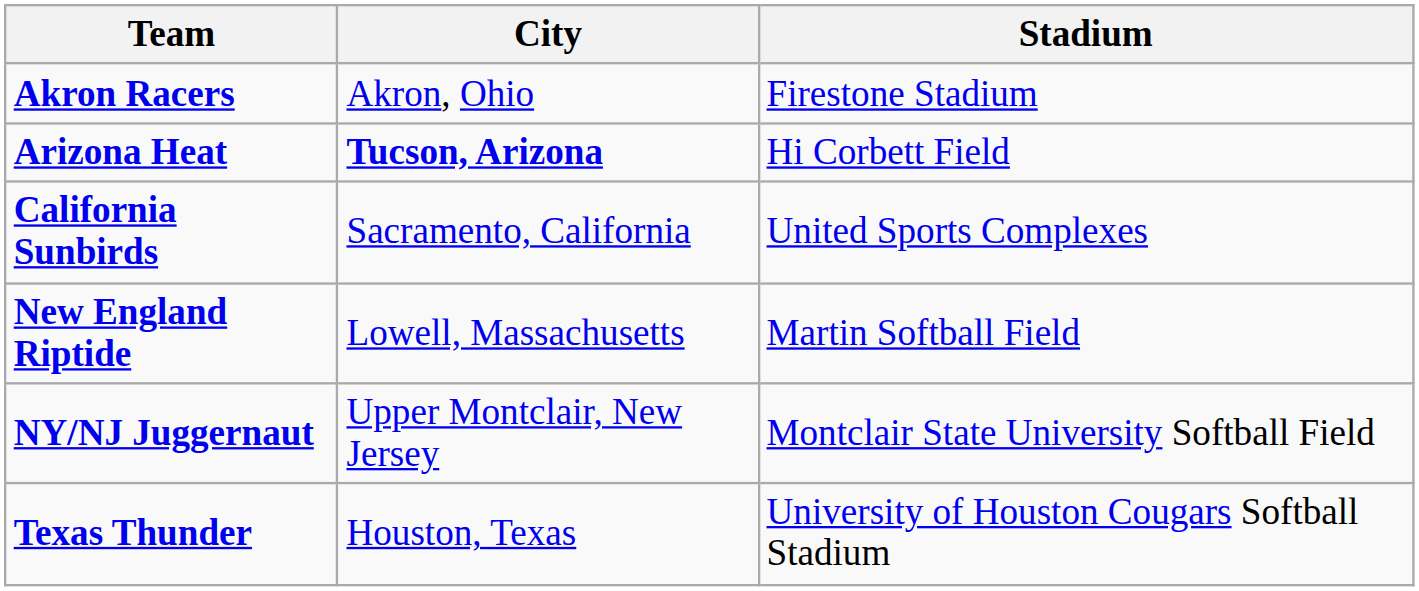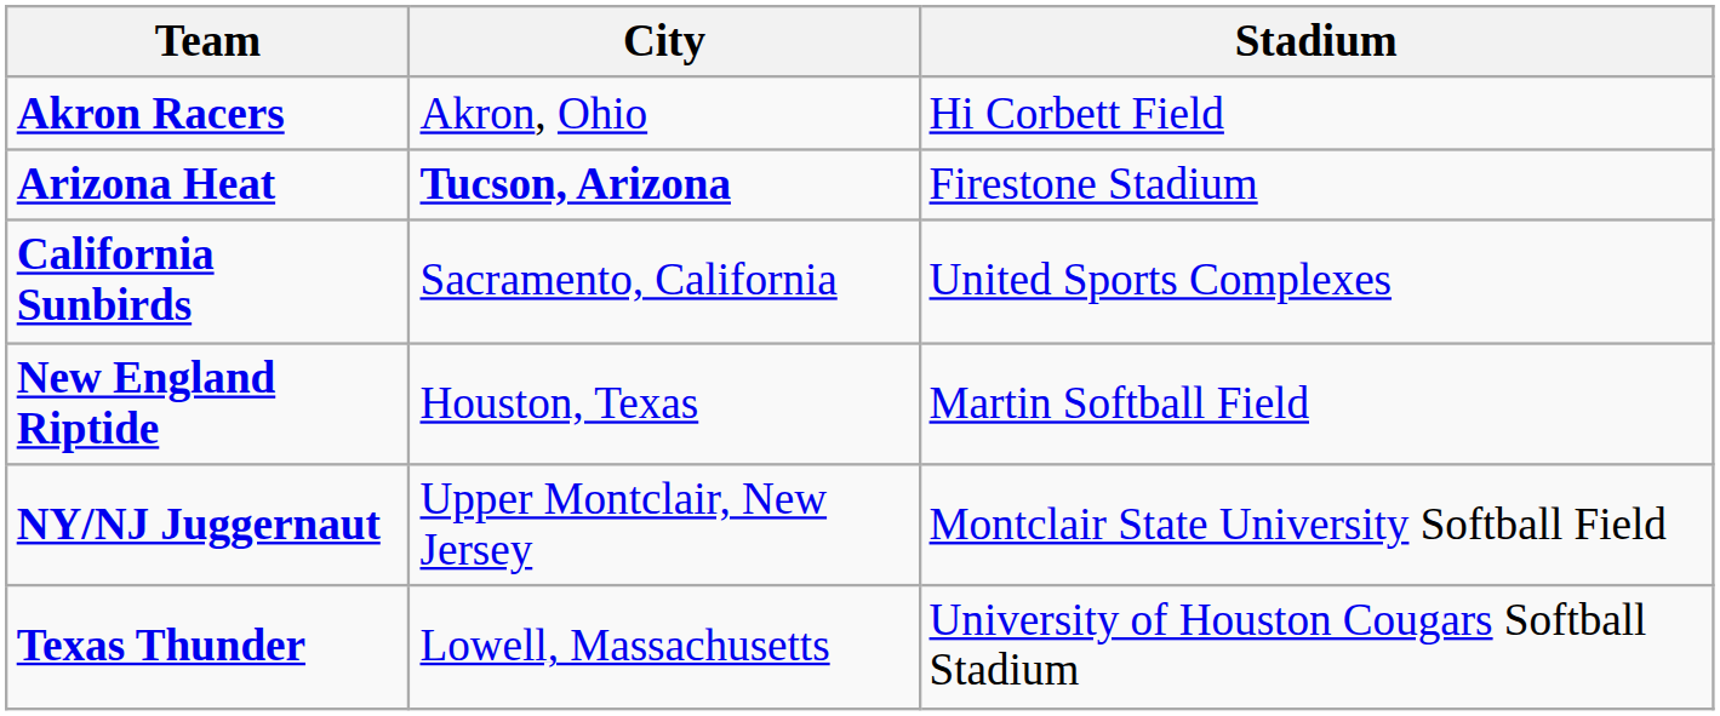 <table class="wikitable">
 <tr>
 <th>Team</th>
 <th>City</th>
 <th>Stadium</th>
 </tr>
 <tr>
 <td><strong><a href='#'>Akron Racers</a></strong></td>
 <td><a href='#'>Akron</a>, <a href='#'>Ohio</a></td>
-<td><a href='#'>Firestone Stadium</a></td>
+<td><a href='#'>Hi Corbett Field</a></td>
 </tr>
 <tr>
 <td><strong><a href='#'>Arizona Heat</a></strong></td>
 <td><strong><a href='#'>Tucson, Arizona</a></strong></td>
-<td><a href='#'>Hi Corbett Field</a></td>
+<td><a href='#'>Firestone Stadium</a></td>
 </tr>
 <tr>
 <td><strong><a href='#'>California Sunbirds</a></strong></td>
 <td><a href='#'>Sacramento, California</a></td>
 <td><a href='#'>United Sports Complexes</a></td>
 </tr>
 <tr>
 <td><strong><a href='#'>New England Riptide</a></strong></td>
-<td><a href='#'>Lowell, Massachusetts</a></td>
+<td><a href='#'>Houston, Texas</a></td>
 <td><a href='#'>Martin Softball Field</a></td>
 </tr>
 <tr>
 <td><strong><a href='#'>NY/NJ Juggernaut</a></strong></td>
 <td><a href='#'>Upper Montclair, New Jersey</a></td>
 <td><a href='#'>Montclair State University</a> Softball Field</td>
 </tr>
 <tr>
 <td><strong><a href='#'>Texas Thunder</a></strong></td>
-<td><a href='#'>Houston, Texas</a></td>
+<td><a href='#'>Lowell, Massachusetts</a></td>
 <td><a href='#'>University of Houston Cougars</a> Softball Stadium</td>
 </tr>
 </table>
